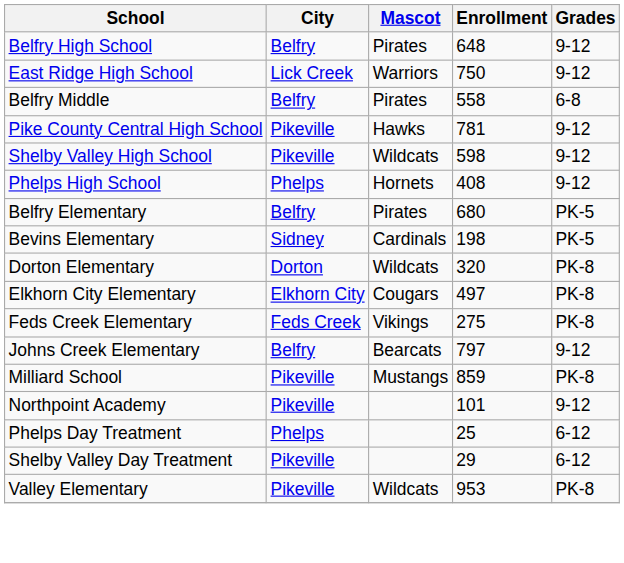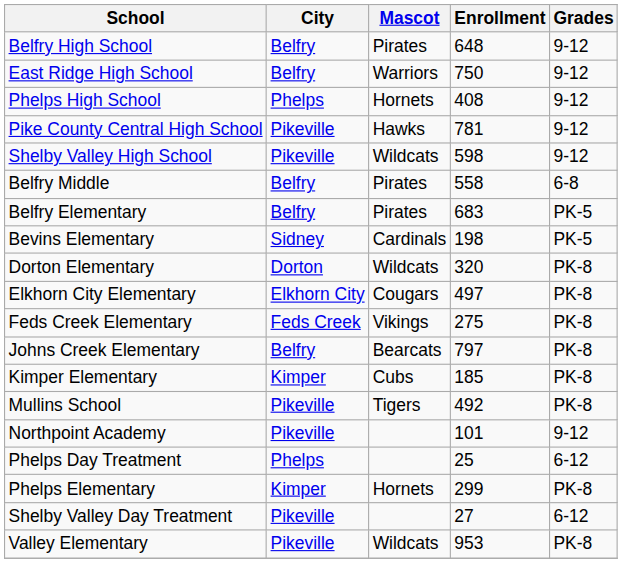 <table class="wikitable">
 <tr>
 <th>School</th>
 <th>City</th>
 <th><a href='#'>Mascot</a></th>
 <th>Enrollment</th>
 <th>Grades</th>
 </tr>
 <tr>
 <td><a href='#'>Belfry High School</a></td>
 <td><a href='#'>Belfry</a></td>
 <td>Pirates</td>
 <td>648</td>
 <td>9-12</td>
 </tr>
 <tr>
 <td><a href='#'>East Ridge High School</a></td>
-<td><a href='#'>Lick Creek</a></td>
+<td><a href='#'>Belfry</a></td>
 <td>Warriors</td>
 <td>750</td>
 <td>9-12</td>
 </tr>
 <tr>
-<td>Belfry Middle</td>
-<td><a href='#'>Belfry</a></td>
-<td>Pirates</td>
-<td>558</td>
-<td>6-8</td>
+<td><a href='#'>Phelps High School</a></td>
+<td><a href='#'>Phelps</a></td>
+<td>Hornets</td>
+<td>408</td>
+<td>9-12</td>
 </tr>
 <tr>
 <td><a href='#'>Pike County Central High School</a></td>
 <td><a href='#'>Pikeville</a></td>
 <td>Hawks</td>
 <td>781</td>
 <td>9-12</td>
 </tr>
 <tr>
 <td><a href='#'>Shelby Valley High School</a></td>
 <td><a href='#'>Pikeville</a></td>
 <td>Wildcats</td>
 <td>598</td>
 <td>9-12</td>
 </tr>
 <tr>
-<td><a href='#'>Phelps High School</a></td>
-<td><a href='#'>Phelps</a></td>
-<td>Hornets</td>
-<td>408</td>
-<td>9-12</td>
+<td>Belfry Middle</td>
+<td><a href='#'>Belfry</a></td>
+<td>Pirates</td>
+<td>558</td>
+<td>6-8</td>
 </tr>
 <tr>
 <td>Belfry Elementary</td>
 <td><a href='#'>Belfry</a></td>
 <td>Pirates</td>
-<td>680</td>
+<td>683</td>
 <td>PK-5</td>
 </tr>
 <tr>
 <td>Bevins Elementary</td>
 <td><a href='#'>Sidney</a></td>
 <td>Cardinals</td>
 <td>198</td>
 <td>PK-5</td>
 </tr>
 <tr>
 <td>Dorton Elementary</td>
 <td><a href='#'>Dorton</a></td>
 <td>Wildcats</td>
 <td>320</td>
 <td>PK-8</td>
 </tr>
 <tr>
 <td>Elkhorn City Elementary</td>
 <td><a href='#'>Elkhorn City</a></td>
 <td>Cougars</td>
 <td>497</td>
 <td>PK-8</td>
 </tr>
 <tr>
 <td>Feds Creek Elementary</td>
 <td><a href='#'>Feds Creek</a></td>
 <td>Vikings</td>
 <td>275</td>
 <td>PK-8</td>
 </tr>
 <tr>
 <td>Johns Creek Elementary</td>
 <td><a href='#'>Belfry</a></td>
 <td>Bearcats</td>
 <td>797</td>
-<td>9-12</td>
+<td>PK-8</td>
 </tr>
 <tr>
-<td>Milliard School</td>
+<td>Kimper Elementary</td>
+<td><a href='#'>Kimper</a></td>
+<td>Cubs</td>
+<td>185</td>
+<td>PK-8</td>
+</tr>
+<tr>
+<td>Mullins School</td>
 <td><a href='#'>Pikeville</a></td>
-<td>Mustangs</td>
-<td>859</td>
+<td>Tigers</td>
+<td>492</td>
 <td>PK-8</td>
 </tr>
 <tr>
 <td>Northpoint Academy</td>
 <td><a href='#'>Pikeville</a></td>
 <td></td>
 <td>101</td>
 <td>9-12</td>
 </tr>
 <tr>
 <td>Phelps Day Treatment</td>
 <td><a href='#'>Phelps</a></td>
 <td></td>
 <td>25</td>
 <td>6-12</td>
 </tr>
 <tr>
+<td>Phelps Elementary</td>
+<td><a href='#'>Kimper</a></td>
+<td>Hornets</td>
+<td>299</td>
+<td>PK-8</td>
+</tr>
+<tr>
 <td>Shelby Valley Day Treatment</td>
 <td><a href='#'>Pikeville</a></td>
 <td></td>
-<td>29</td>
+<td>27</td>
 <td>6-12</td>
 </tr>
 <tr>
 <td>Valley Elementary</td>
 <td><a href='#'>Pikeville</a></td>
 <td>Wildcats</td>
 <td>953</td>
 <td>PK-8</td>
 </tr>
 <tr>
 </tr>
 </table>
